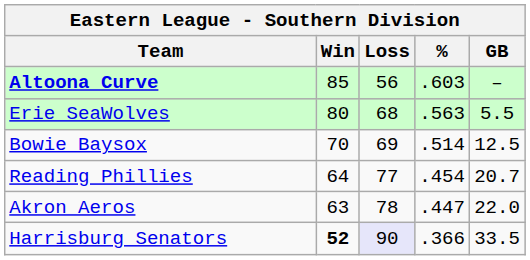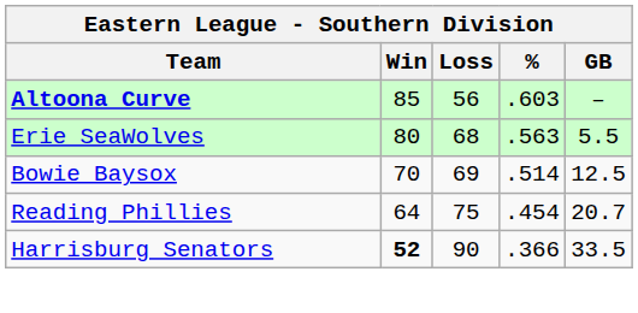 <table class="wikitable">
 <tr>
 <th colspan="5">Eastern League - Southern Division</th>
 </tr>
 <tr>
 <th width="59.9%">Team</th>
 <th>Win</th>
 <th>Loss</th>
 <th>%</th>
 <th>GB</th>
 </tr>
 <tr align=center bgcolor="#CCFFCC">
 <td align=left><strong><a href='#'>Altoona Curve</a></strong></td>
 <td>85</td>
 <td>56</td>
 <td>.603</td>
 <td>–</td>
 </tr>
 <tr align=center bgcolor="#CCFFCC">
 <td align=left><a href='#'>Erie SeaWolves</a></td>
 <td>80</td>
 <td>68</td>
 <td>.563</td>
 <td>5.5</td>
 </tr>
 <tr align=center>
 <td align=left><a href='#'>Bowie Baysox</a></td>
 <td>70</td>
 <td>69</td>
 <td>.514</td>
 <td>12.5</td>
 </tr>
 <tr align=center>
 <td align=left><a href='#'>Reading Phillies</a></td>
 <td>64</td>
-<td>77</td>
+<td>75</td>
 <td>.454</td>
 <td>20.7</td>
 </tr>
 <tr align=center>
-<td align=left><a href='#'>Akron Aeros</a></td>
-<td>63</td>
-<td>78</td>
-<td>.447</td>
-<td>22.0</td>
-</tr>
-<tr align=center>
 <td align=left><a href='#'>Harrisburg Senators</a></td>
 <td><strong>52</strong></td>
-<td style="background: lavender;">90</td>
+<td>90</td>
 <td>.366</td>
 <td>33.5</td>
 </tr>
 </table>
